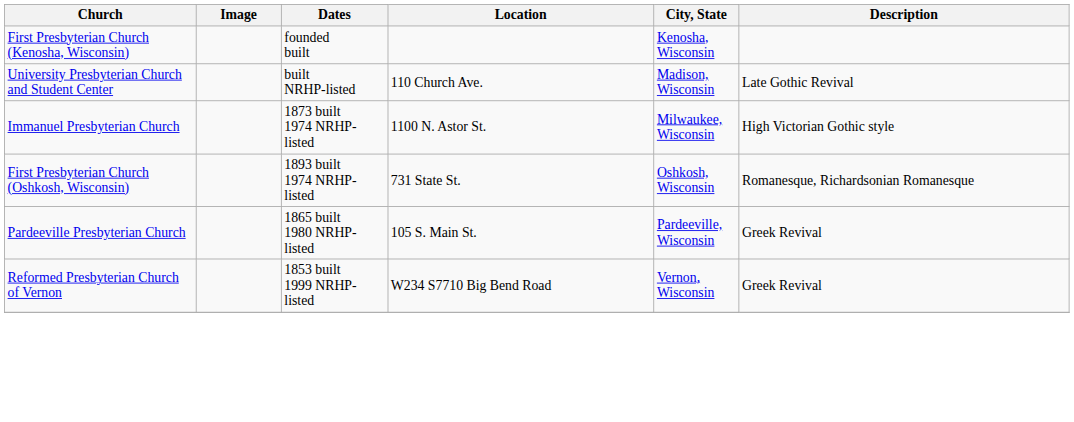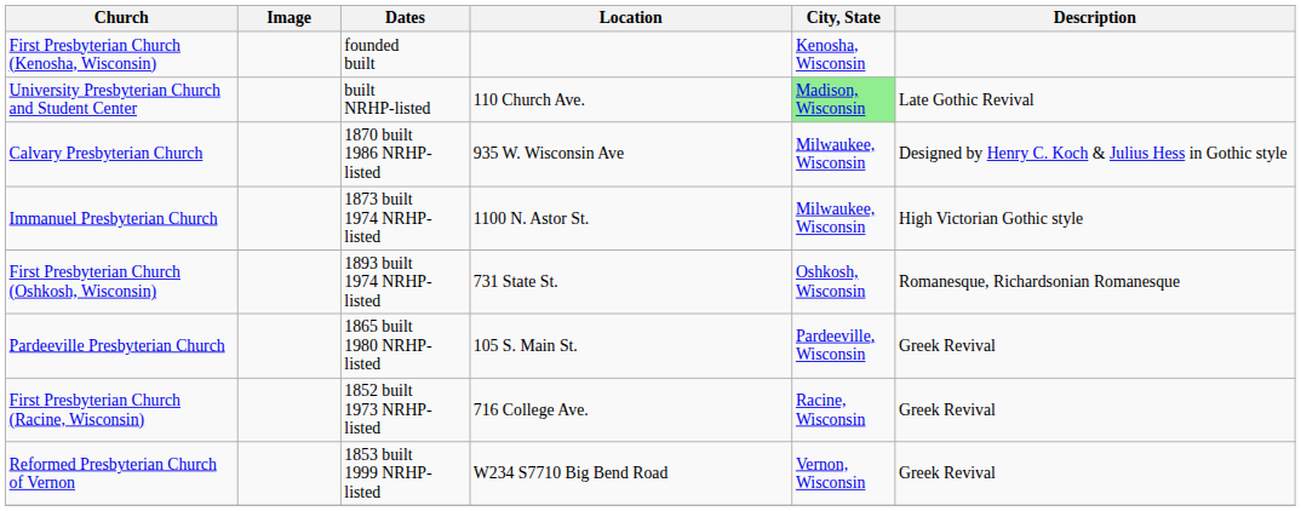 <table class="wikitable sortable" style="width:98%">
 <tr>
 <th width = 18%><strong>Church</strong></th>
 <th width = 8% class="unsortable"><strong>Image</strong></th>
 <th width = 10%><strong>Dates</strong></th>
 <th width = 25%><strong>Location</strong></th>
 <th width = 8%><strong>City, State</strong></th>
 <th class="unsortable"><strong>Description</strong></th>
 </tr>
 <tr>
 <td><a href='#'>First Presbyterian Church (Kenosha, Wisconsin)</a></td>
 <td></td>
 <td>founded<br> built</td>
 <td></td>
 <td><a href='#'>Kenosha, Wisconsin</a></td>
 <td></td>
 </tr>
 <tr>
 <td><a href='#'>University Presbyterian Church and Student Center</a></td>
 <td></td>
 <td>built<br> NRHP-listed</td>
 <td>110 Church Ave.<br><small></small></td>
-<td><a href='#'>Madison, Wisconsin</a></td>
+<td style="background: lightgreen;"><a href='#'>Madison, Wisconsin</a></td>
 <td>Late Gothic Revival</td>
+</tr>
+<tr>
+<td><a href='#'>Calvary Presbyterian Church</a></td>
+<td></td>
+<td>1870 built<br>1986 NRHP-listed</td>
+<td>935 W. Wisconsin Ave</td>
+<td><a href='#'>Milwaukee, Wisconsin</a></td>
+<td>Designed by <a href='#'>Henry C. Koch</a> & <a href='#'>Julius Hess</a> in Gothic style</td>
 </tr>
 <tr>
 <td><a href='#'>Immanuel Presbyterian Church</a></td>
 <td></td>
 <td>1873 built<br>1974 NRHP-listed</td>
 <td>1100 N. Astor St.</td>
 <td><a href='#'>Milwaukee, Wisconsin</a></td>
 <td>High Victorian Gothic style</td>
 </tr>
 <tr>
 <td><a href='#'>First Presbyterian Church (Oshkosh, Wisconsin)</a></td>
 <td></td>
 <td>1893 built<br>1974 NRHP-listed</td>
 <td>731 State St.<br><small></small></td>
 <td><a href='#'>Oshkosh, Wisconsin</a></td>
 <td>Romanesque, Richardsonian Romanesque</td>
 </tr>
 <tr>
 <td><a href='#'>Pardeeville Presbyterian Church</a></td>
 <td></td>
 <td>1865 built<br>1980 NRHP-listed</td>
 <td>105 S. Main St.<br><small></small></td>
 <td><a href='#'>Pardeeville, Wisconsin</a></td>
 <td>Greek Revival</td>
 </tr>
 <tr>
+<td><a href='#'>First Presbyterian Church (Racine, Wisconsin)</a></td>
+<td></td>
+<td>1852 built<br>1973 NRHP-listed</td>
+<td>716 College Ave.<br><small></small></td>
+<td><a href='#'>Racine, Wisconsin</a></td>
+<td>Greek Revival</td>
+</tr>
+<tr>
 <td><a href='#'>Reformed Presbyterian Church of Vernon</a></td>
 <td></td>
 <td>1853 built<br>1999 NRHP-listed</td>
 <td>W234 S7710 Big Bend Road<br><small></small></td>
 <td><a href='#'>Vernon, Wisconsin</a></td>
 <td>Greek Revival</td>
 </tr>
 <tr>
 </tr>
 </table>
